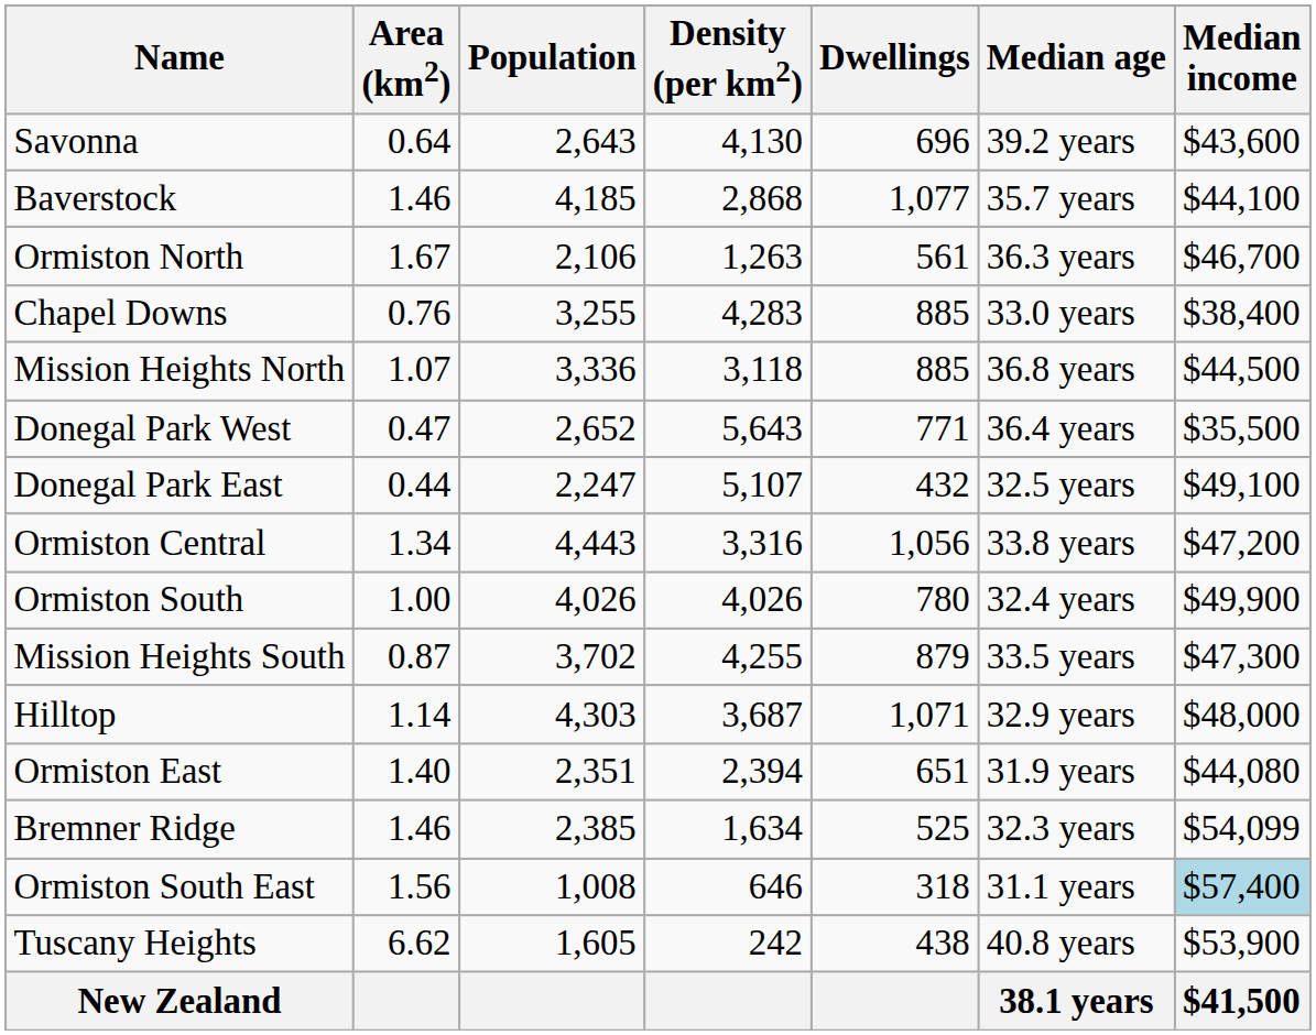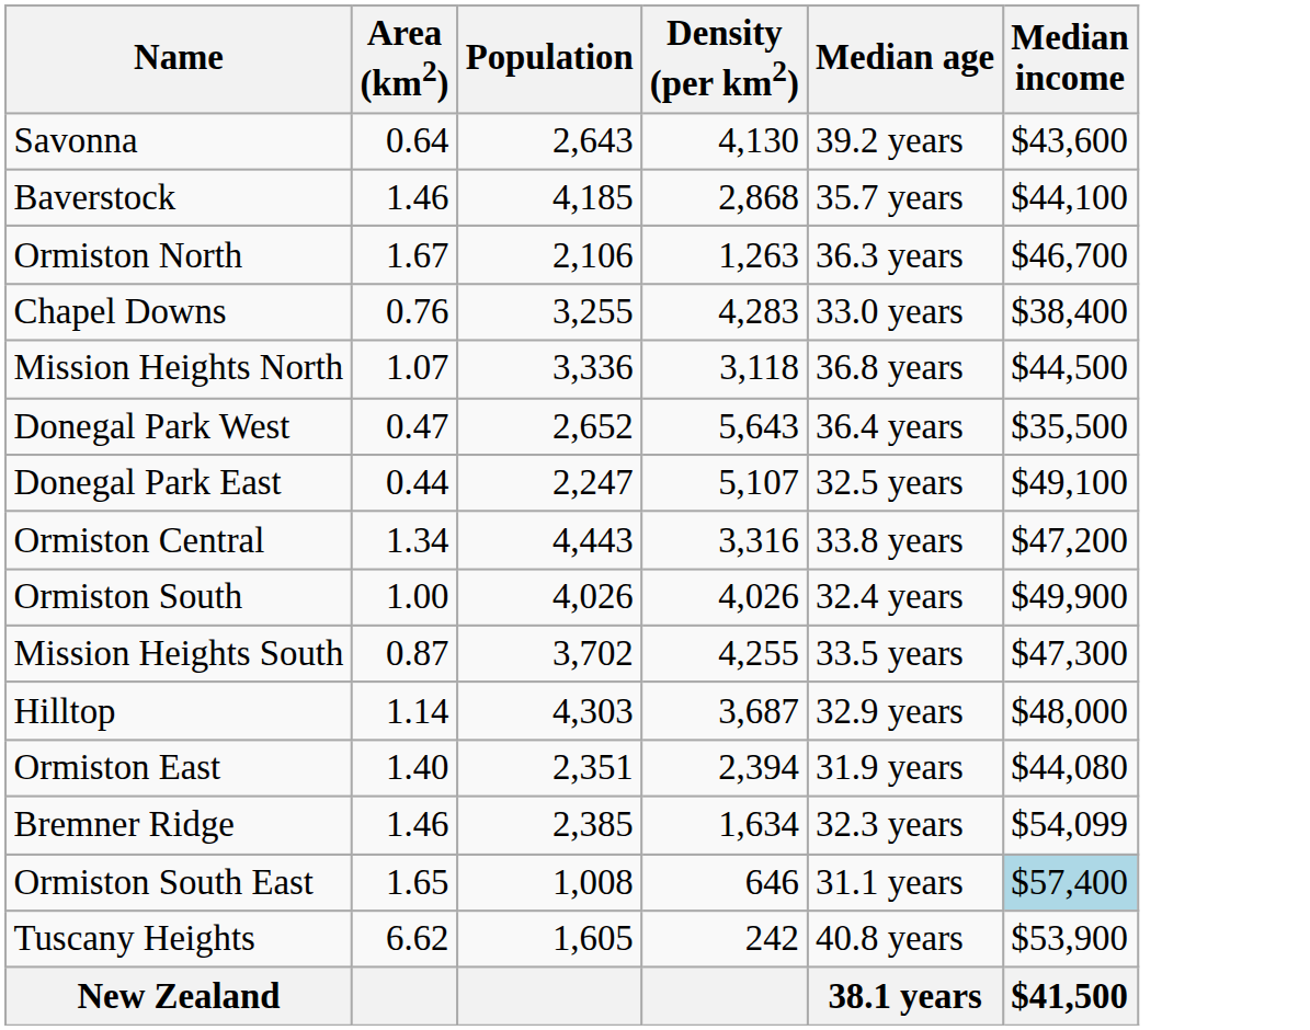 <table class="wikitable sortable">
 <tr>
 <th>Name</th>
 <th>Area<br>(km<sup>2</sup>)</th>
 <th>Population</th>
 <th>Density<br>(per km<sup>2</sup>)</th>
-<th>Dwellings</th>
 <th>Median age</th>
 <th>Median<br>income</th>
 </tr>
 <tr>
 <td>Savonna</td>
 <td style="text-align:right;">0.64</td>
 <td style="text-align:right;">2,643</td>
 <td style="text-align:right;">4,130</td>
-<td style="text-align:right;">696</td>
 <td>39.2 years</td>
 <td>$43,600</td>
 </tr>
 <tr>
 <td>Baverstock</td>
 <td style="text-align:right;">1.46</td>
 <td style="text-align:right;">4,185</td>
 <td style="text-align:right;">2,868</td>
-<td style="text-align:right;">1,077</td>
 <td>35.7 years</td>
 <td>$44,100</td>
 </tr>
 <tr>
 <td>Ormiston North</td>
 <td style="text-align:right;">1.67</td>
 <td style="text-align:right;">2,106</td>
 <td style="text-align:right;">1,263</td>
-<td style="text-align:right;">561</td>
 <td>36.3 years</td>
 <td>$46,700</td>
 </tr>
 <tr>
 <td>Chapel Downs</td>
 <td style="text-align:right;">0.76</td>
 <td style="text-align:right;">3,255</td>
 <td style="text-align:right;">4,283</td>
-<td style="text-align:right;">885</td>
 <td>33.0 years</td>
 <td>$38,400</td>
 </tr>
 <tr>
 <td>Mission Heights North</td>
 <td style="text-align:right;">1.07</td>
 <td style="text-align:right;">3,336</td>
 <td style="text-align:right;">3,118</td>
-<td style="text-align:right;">885</td>
 <td>36.8 years</td>
 <td>$44,500</td>
 </tr>
 <tr>
 <td>Donegal Park West</td>
 <td style="text-align:right;">0.47</td>
 <td style="text-align:right;">2,652</td>
 <td style="text-align:right;">5,643</td>
-<td style="text-align:right;">771</td>
 <td>36.4 years</td>
 <td>$35,500</td>
 </tr>
 <tr>
 <td>Donegal Park East</td>
 <td style="text-align:right;">0.44</td>
 <td style="text-align:right;">2,247</td>
 <td style="text-align:right;">5,107</td>
-<td style="text-align:right;">432</td>
 <td>32.5 years</td>
 <td>$49,100</td>
 </tr>
 <tr>
 <td>Ormiston Central</td>
 <td style="text-align:right;">1.34</td>
 <td style="text-align:right;">4,443</td>
 <td style="text-align:right;">3,316</td>
-<td style="text-align:right;">1,056</td>
 <td>33.8 years</td>
 <td>$47,200</td>
 </tr>
 <tr>
 <td>Ormiston South</td>
 <td style="text-align:right;">1.00</td>
 <td style="text-align:right;">4,026</td>
 <td style="text-align:right;">4,026</td>
-<td style="text-align:right;">780</td>
 <td>32.4 years</td>
 <td>$49,900</td>
 </tr>
 <tr>
 <td>Mission Heights South</td>
 <td style="text-align:right;">0.87</td>
 <td style="text-align:right;">3,702</td>
 <td style="text-align:right;">4,255</td>
-<td style="text-align:right;">879</td>
 <td>33.5 years</td>
 <td>$47,300</td>
 </tr>
 <tr>
 <td>Hilltop</td>
 <td style="text-align:right;">1.14</td>
 <td style="text-align:right;">4,303</td>
 <td style="text-align:right;">3,687</td>
-<td style="text-align:right;">1,071</td>
 <td>32.9 years</td>
 <td>$48,000</td>
 </tr>
 <tr>
 <td>Ormiston East</td>
 <td style="text-align:right;">1.40</td>
 <td style="text-align:right;">2,351</td>
 <td style="text-align:right;">2,394</td>
-<td style="text-align:right;">651</td>
 <td>31.9 years</td>
 <td>$44,080</td>
 </tr>
 <tr>
 <td>Bremner Ridge</td>
 <td style="text-align:right;">1.46</td>
 <td style="text-align:right;">2,385</td>
 <td style="text-align:right;">1,634</td>
-<td style="text-align:right;">525</td>
 <td>32.3 years</td>
 <td>$54,099</td>
 </tr>
 <tr>
 <td>Ormiston South East</td>
-<td style="text-align:right;">1.56</td>
+<td style="text-align:right;">1.65</td>
 <td style="text-align:right;">1,008</td>
 <td style="text-align:right;">646</td>
-<td style="text-align:right;">318</td>
 <td>31.1 years</td>
 <td style="background: lightblue;">$57,400</td>
 </tr>
 <tr>
 <td>Tuscany Heights</td>
 <td style="text-align:right;">6.62</td>
 <td style="text-align:right;">1,605</td>
 <td style="text-align:right;">242</td>
-<td style="text-align:right;">438</td>
 <td>40.8 years</td>
 <td>$53,900</td>
 </tr>
 <tr>
 <th>New Zealand</th>
 <th></th>
 <th></th>
 <th></th>
-<th></th>
 <th>38.1 years</th>
 <th style="text-align:left;">$41,500</th>
 </tr>
 </table>
